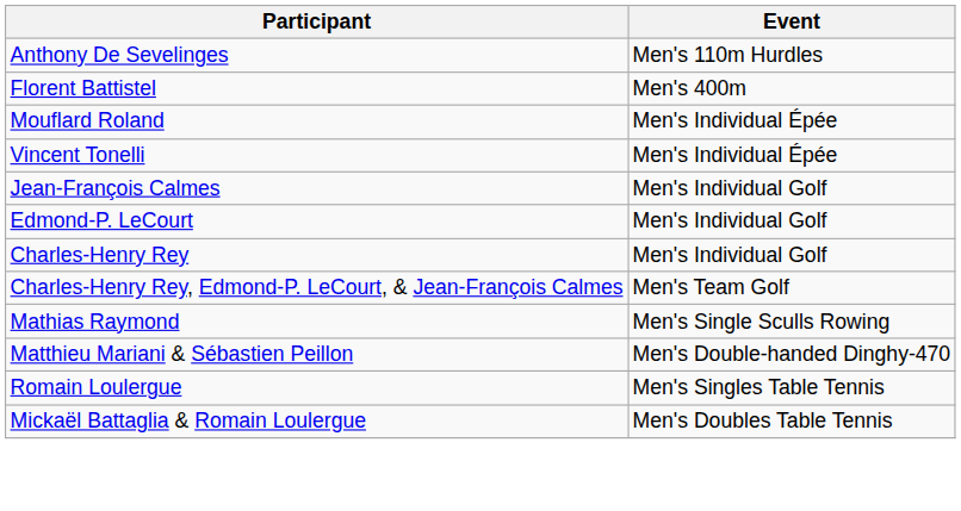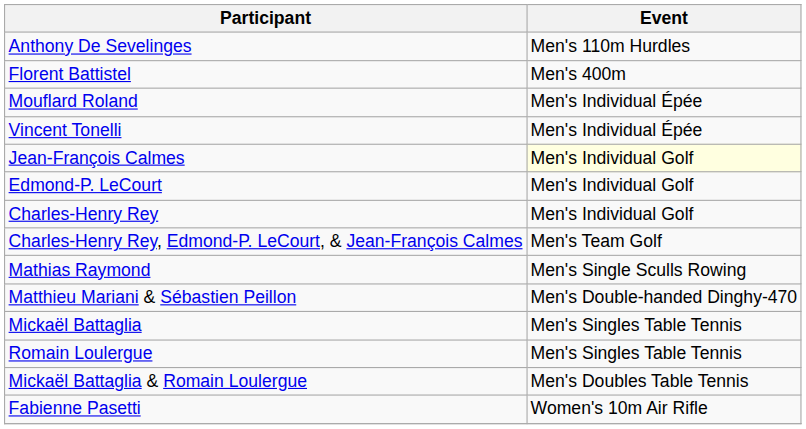 <table class="wikitable">
 <tr>
 <th>Participant</th>
 <th>Event</th>
 </tr>
 <tr>
 <td><a href='#'>Anthony De Sevelinges</a></td>
 <td>Men's 110m Hurdles</td>
 </tr>
 <tr>
 <td><a href='#'>Florent Battistel</a></td>
 <td>Men's 400m</td>
 </tr>
 <tr>
 <td><a href='#'>Mouflard Roland</a></td>
 <td>Men's Individual Épée</td>
 </tr>
 <tr>
 <td><a href='#'>Vincent Tonelli</a></td>
 <td>Men's Individual Épée</td>
 </tr>
 <tr>
 <td><a href='#'>Jean-François Calmes</a></td>
-<td>Men's Individual Golf</td>
+<td style="background: lightyellow;">Men's Individual Golf</td>
 </tr>
 <tr>
 <td><a href='#'>Edmond-P. LeCourt</a></td>
 <td>Men's Individual Golf</td>
 </tr>
 <tr>
 <td><a href='#'>Charles-Henry Rey</a></td>
 <td>Men's Individual Golf</td>
 </tr>
 <tr>
 <td><a href='#'>Charles-Henry Rey</a>, <a href='#'>Edmond-P. LeCourt</a>, & <a href='#'>Jean-François Calmes</a></td>
 <td>Men's Team Golf</td>
 </tr>
 <tr>
 <td><a href='#'>Mathias Raymond</a></td>
 <td>Men's Single Sculls Rowing</td>
 </tr>
 <tr>
 <td><a href='#'>Matthieu Mariani</a> & <a href='#'>Sébastien Peillon</a></td>
 <td>Men's Double-handed Dinghy-470</td>
 </tr>
 <tr>
+<td><a href='#'>Mickaël Battaglia</a></td>
+<td>Men's Singles Table Tennis</td>
+</tr>
+<tr>
 <td><a href='#'>Romain Loulergue</a></td>
 <td>Men's Singles Table Tennis</td>
 </tr>
 <tr>
 <td><a href='#'>Mickaël Battaglia</a> & <a href='#'>Romain Loulergue</a></td>
 <td>Men's Doubles Table Tennis</td>
 </tr>
 <tr>
+<td><a href='#'>Fabienne Pasetti</a></td>
+<td>Women's 10m Air Rifle</td>
+</tr>
+<tr>
 </tr>
 </table>
